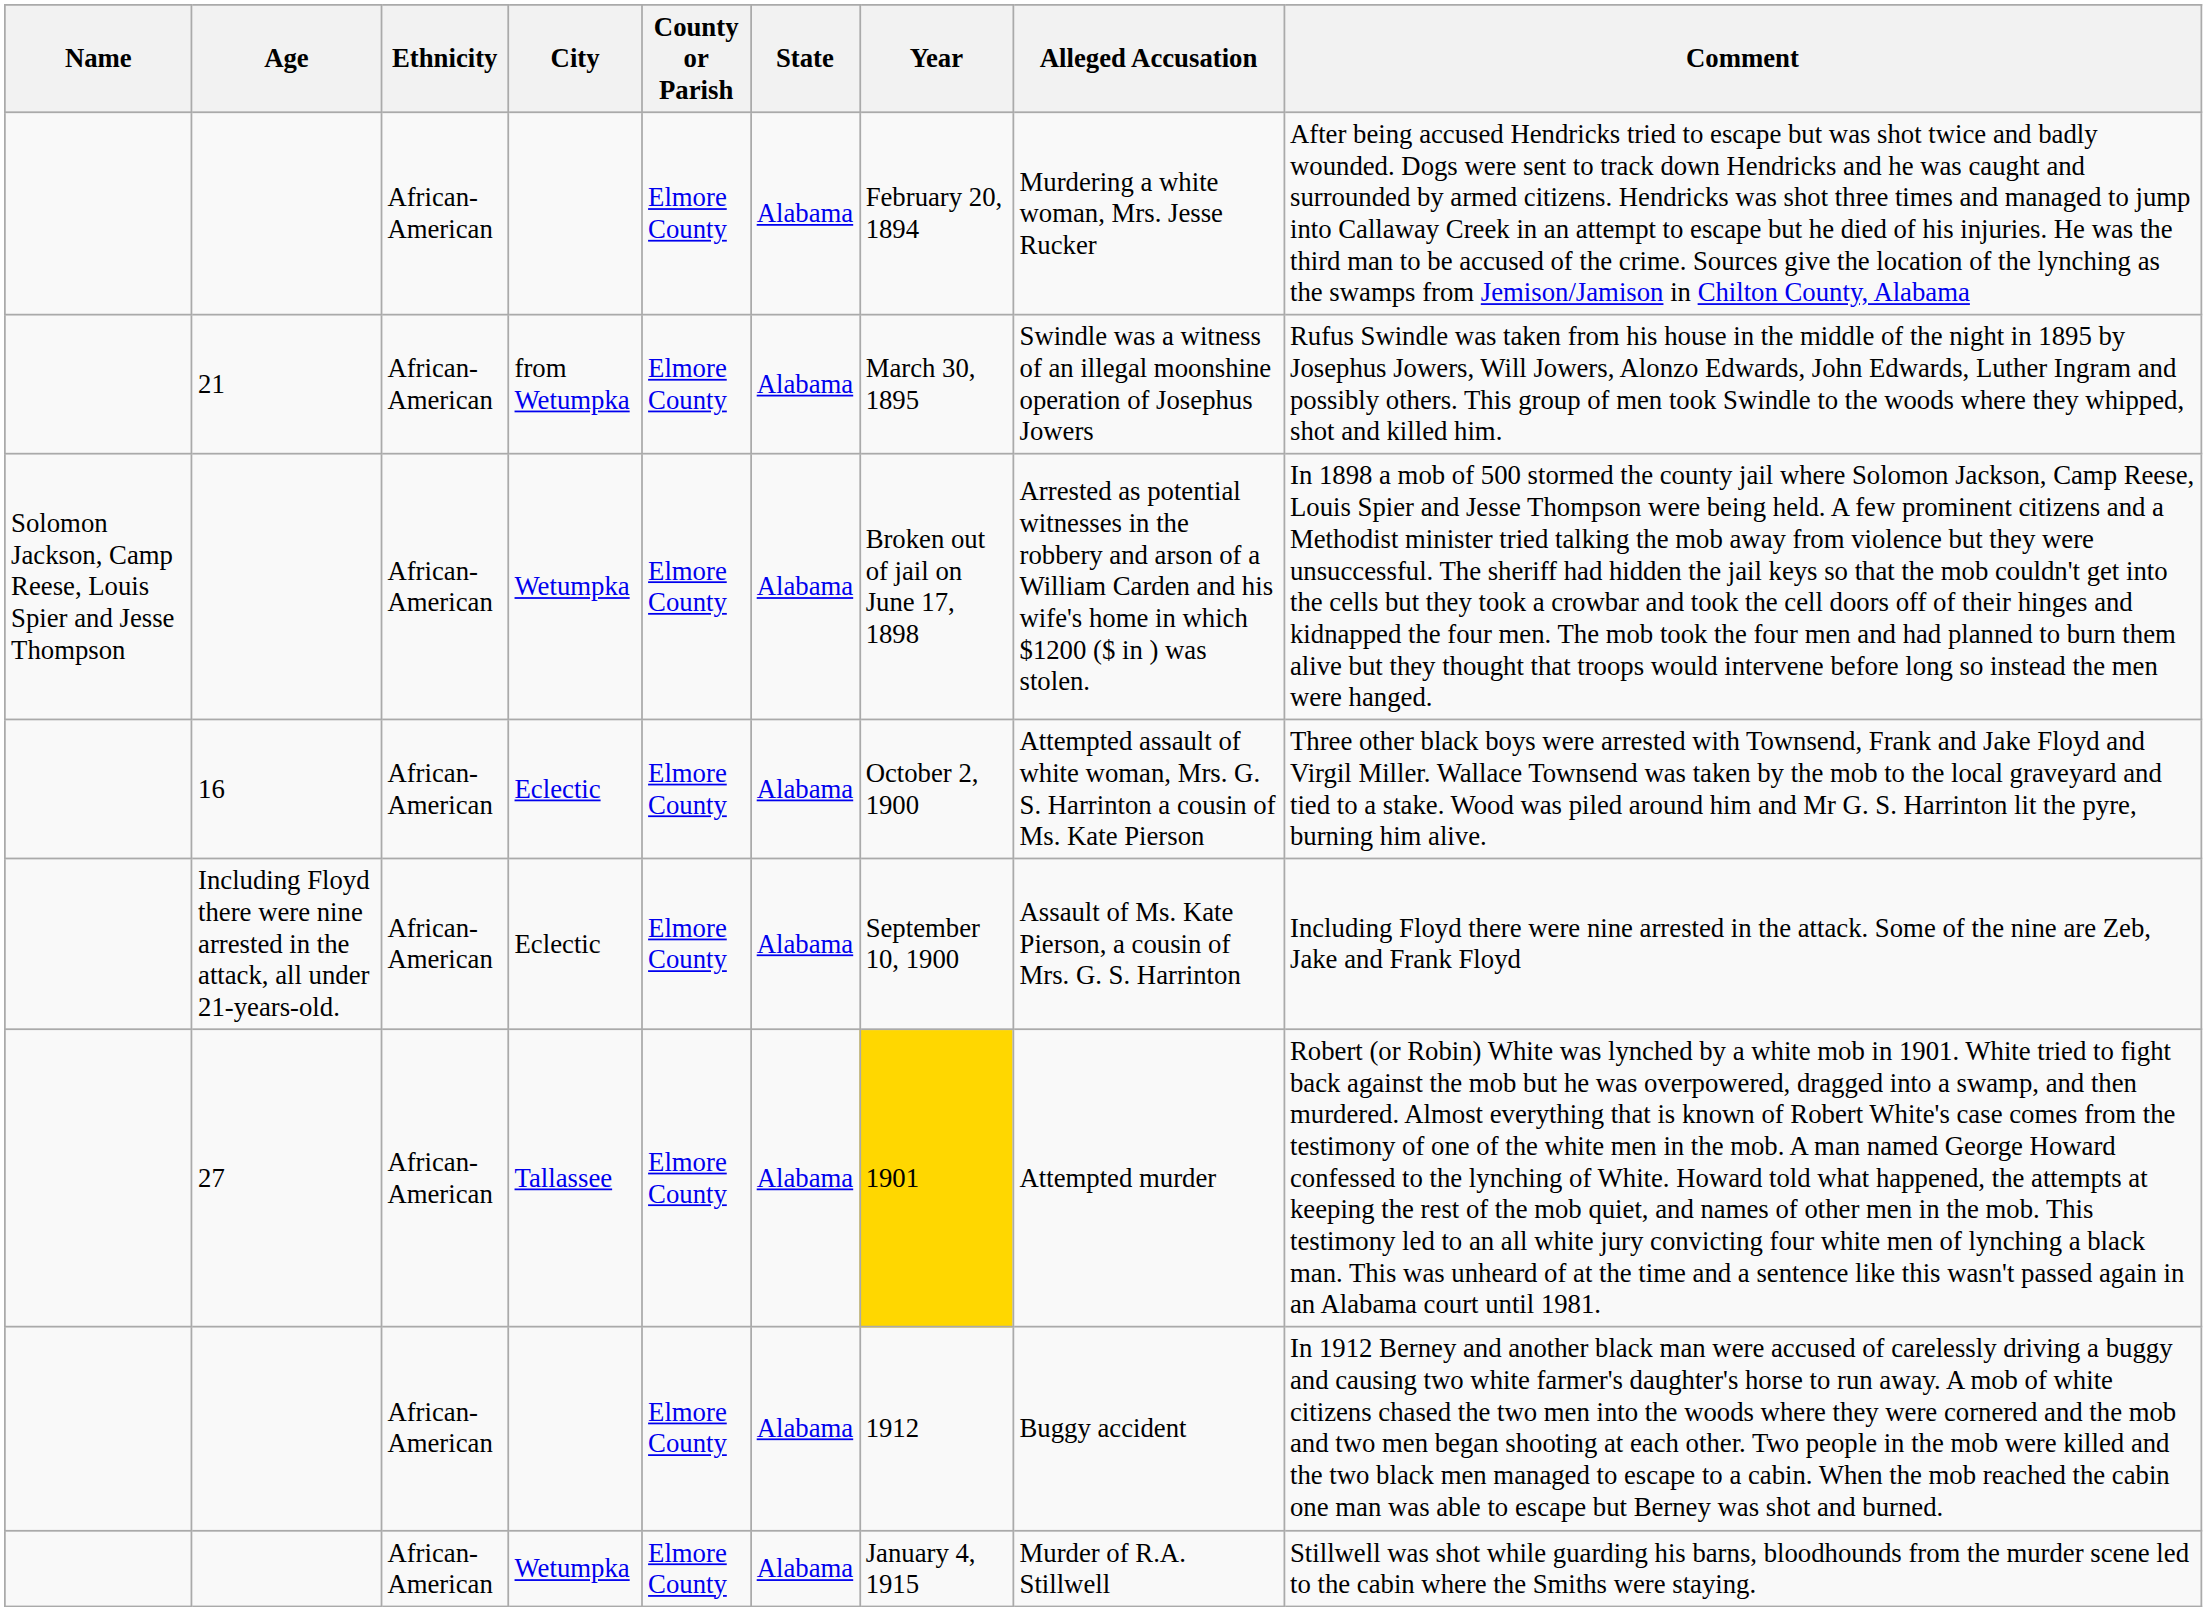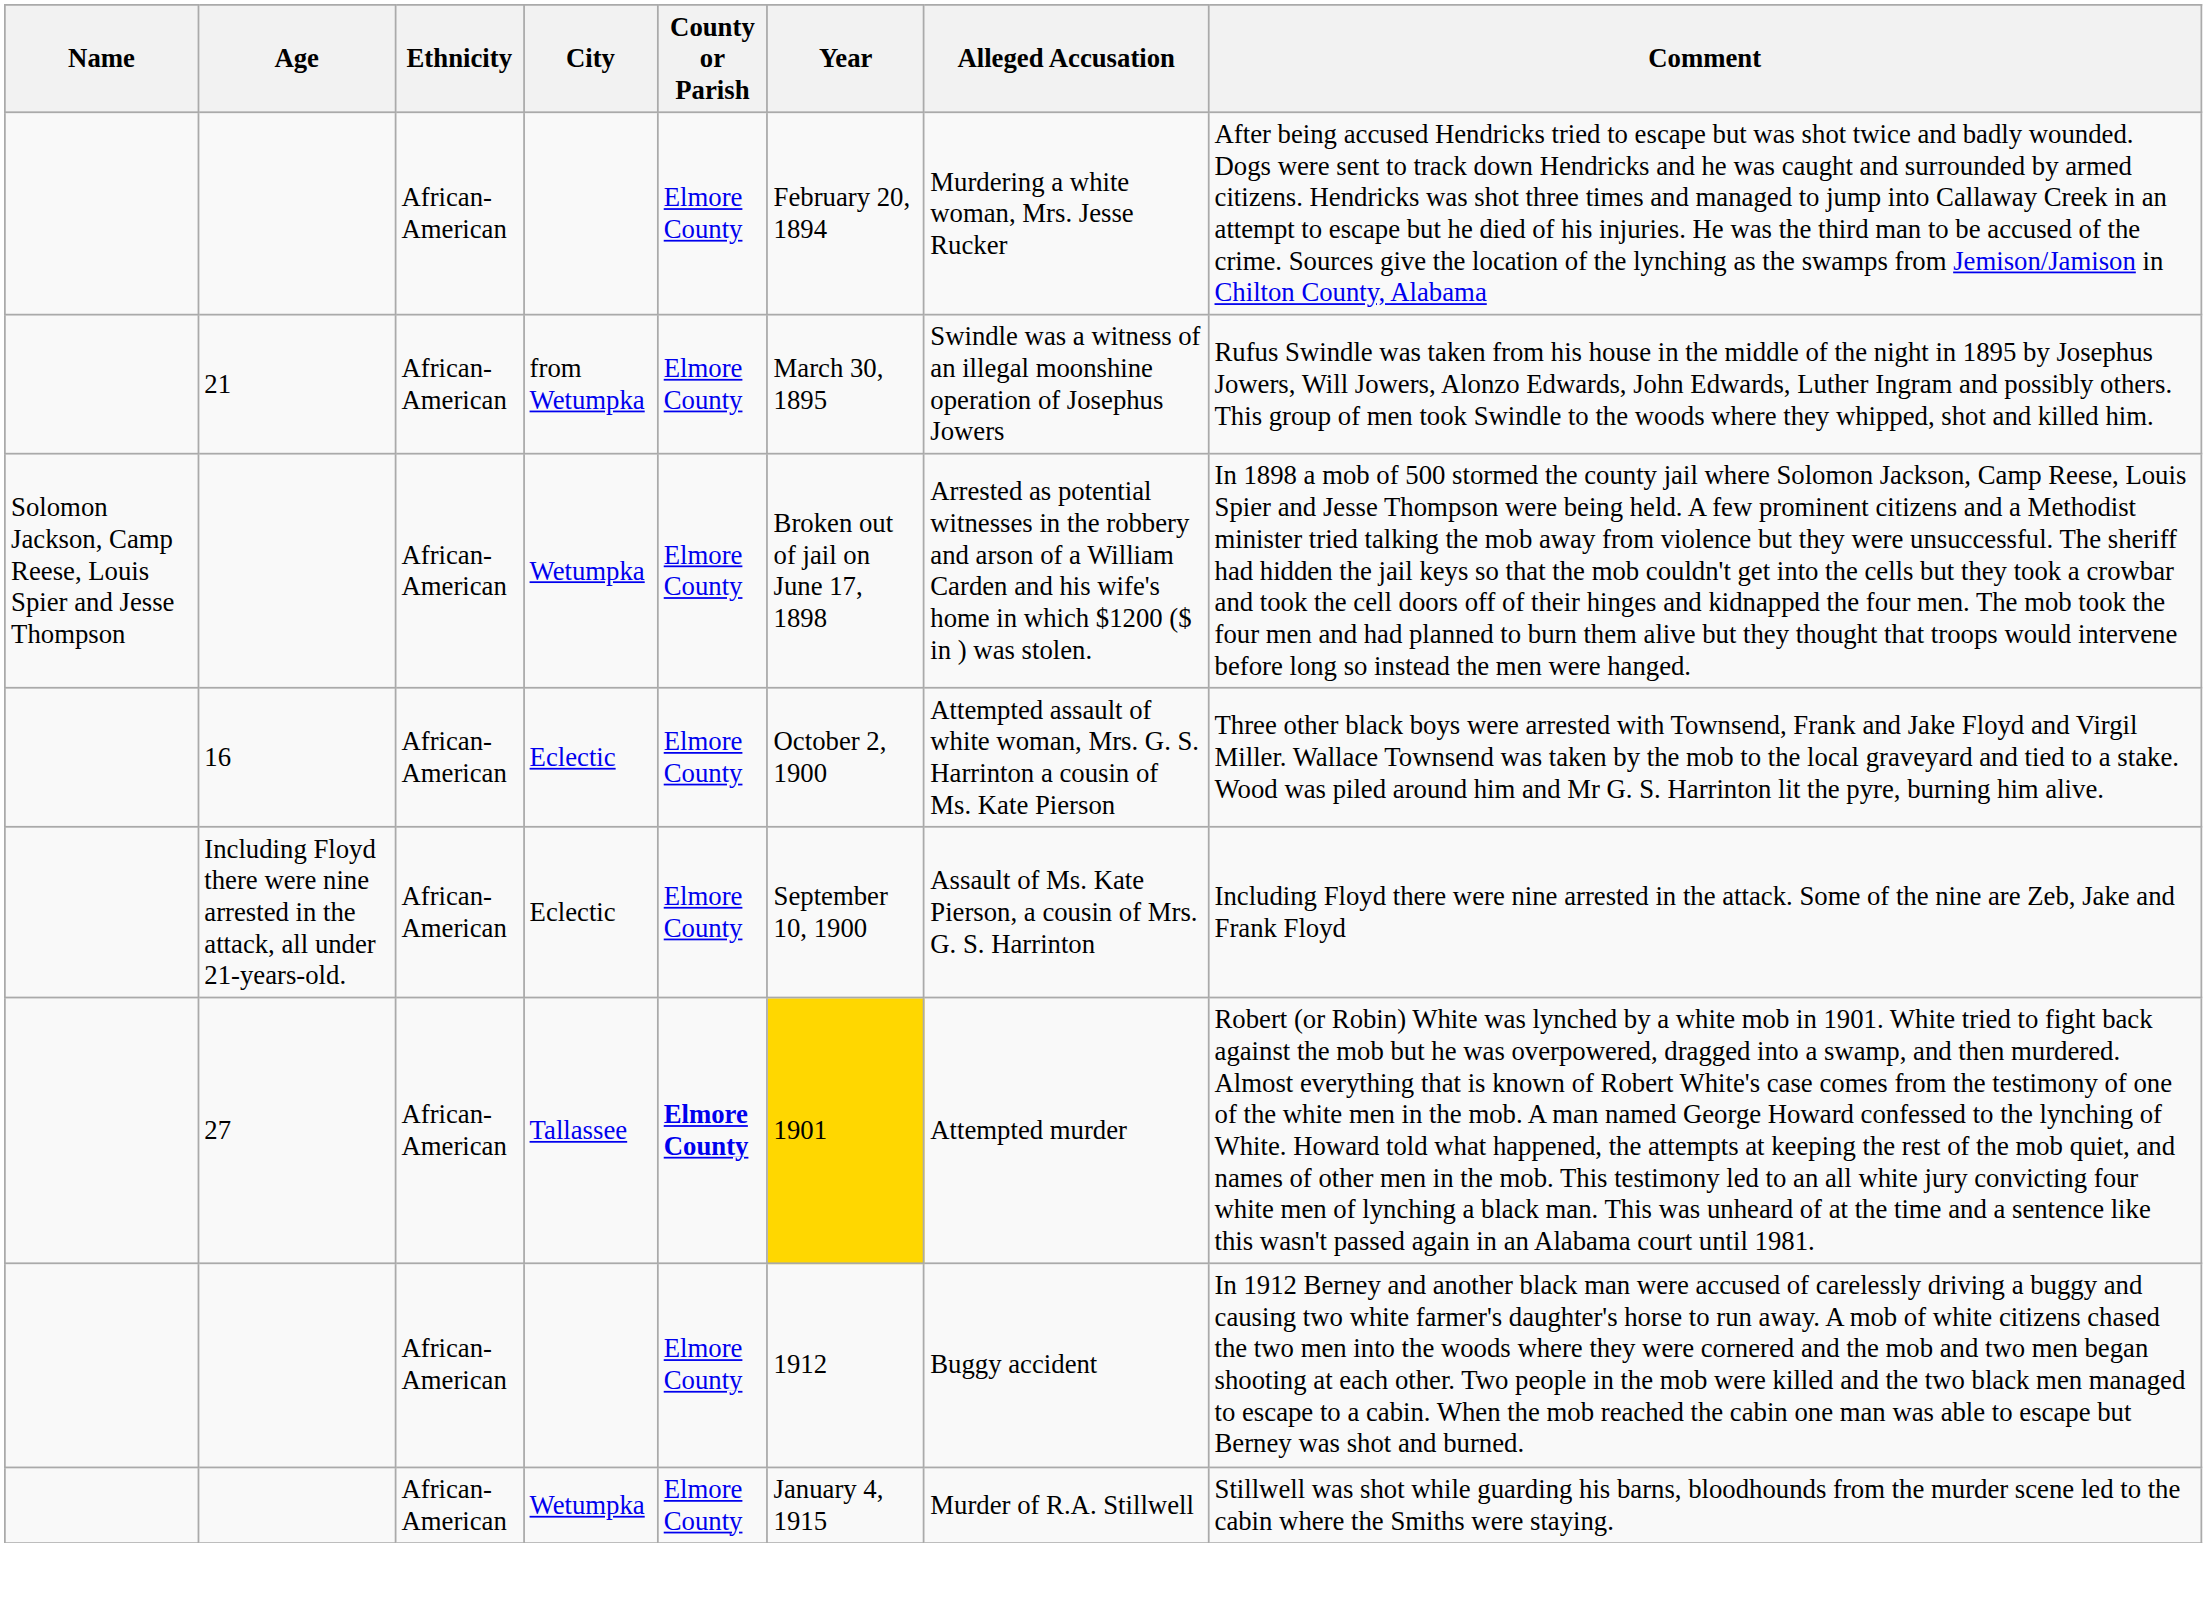 <table class="wikitable sortable" style="font-size: 95%">
 <tr>
 <th>Name</th>
 <th>Age</th>
 <th>Ethnicity</th>
 <th>City</th>
 <th>County or Parish</th>
-<th>State</th>
 <th>Year</th>
 <th>Alleged Accusation</th>
 <th>Comment</th>
 </tr>
 <tr>
 <td></td>
 <td></td>
 <td>African-American</td>
 <td></td>
 <td><a href='#'>Elmore County</a></td>
-<td><a href='#'>Alabama</a></td>
 <td>February 20, 1894</td>
 <td>Murdering a white woman, Mrs. Jesse Rucker</td>
 <td>After being accused Hendricks tried to escape but was shot twice and badly wounded. Dogs were sent to track down Hendricks and he was caught and surrounded by armed citizens. Hendricks was shot three times and managed to jump into Callaway Creek in an attempt to escape but he died of his injuries. He was the third man to be accused of the crime. Sources give the location of the lynching as the swamps  from <a href='#'>Jemison/Jamison</a> in <a href='#'>Chilton County, Alabama</a> </td>
 </tr>
 <tr>
 <td></td>
 <td>21</td>
 <td>African-American</td>
 <td> from <a href='#'>Wetumpka</a></td>
 <td><a href='#'>Elmore County</a></td>
-<td><a href='#'>Alabama</a></td>
 <td>March 30, 1895</td>
 <td>Swindle was a witness of an illegal moonshine operation of Josephus Jowers</td>
 <td>Rufus Swindle was taken from his house in the middle of the night in 1895 by Josephus Jowers, Will Jowers, Alonzo Edwards, John Edwards, Luther Ingram and possibly others. This group of men took Swindle to the woods where they whipped, shot and killed him. </td>
 </tr>
 <tr>
 <td>Solomon Jackson, Camp Reese, Louis Spier and Jesse Thompson</td>
 <td></td>
 <td>African-American</td>
 <td><a href='#'>Wetumpka</a></td>
 <td><a href='#'>Elmore County</a></td>
-<td><a href='#'>Alabama</a></td>
 <td>Broken out of jail on June 17, 1898</td>
 <td>Arrested as potential witnesses in the robbery and arson of a William Carden and his wife's home in which $1200 ($ in ) was stolen.</td>
 <td>In 1898 a mob of 500 stormed the county jail where Solomon Jackson, Camp Reese, Louis Spier and Jesse Thompson were being held. A few prominent citizens and a Methodist minister tried talking the mob away from violence but they were unsuccessful. The sheriff had hidden the jail keys so that the mob couldn't get into the cells but they took a crowbar and took the cell doors off of their hinges and kidnapped the four men. The mob took the four men and had planned to burn them alive but they thought that troops would intervene before long so instead the men were hanged.  </td>
 </tr>
 <tr>
 <td></td>
 <td>16</td>
 <td>African-American</td>
 <td><a href='#'>Eclectic</a></td>
 <td><a href='#'>Elmore County</a></td>
-<td><a href='#'>Alabama</a></td>
 <td>October 2, 1900</td>
 <td>Attempted assault of white woman, Mrs. G. S. Harrinton a cousin of Ms. Kate Pierson</td>
 <td>Three other black boys were arrested with Townsend, Frank and Jake Floyd and Virgil Miller. Wallace Townsend was taken by the mob to the local graveyard and tied to a stake. Wood was piled around him and Mr G. S. Harrinton lit the pyre, burning him alive. </td>
 </tr>
 <tr>
 <td></td>
 <td>Including Floyd there were nine arrested in the attack, all under 21-years-old.</td>
 <td>African-American</td>
 <td>Eclectic</td>
 <td><a href='#'>Elmore County</a></td>
-<td><a href='#'>Alabama</a></td>
 <td>September 10, 1900</td>
 <td>Assault of Ms. Kate Pierson, a cousin of Mrs. G. S. Harrinton</td>
 <td>Including Floyd there were nine arrested in the attack. Some of the nine are Zeb, Jake and Frank Floyd  </td>
 </tr>
 <tr>
 <td></td>
 <td>27</td>
 <td>African-American</td>
 <td><a href='#'>Tallassee</a></td>
-<td><a href='#'>Elmore County</a></td>
-<td><a href='#'>Alabama</a></td>
+<td><strong><a href='#'>Elmore County</a></strong></td>
 <td style="background: gold;">1901</td>
 <td>Attempted murder</td>
 <td>Robert (or Robin) White was lynched by a white mob in 1901.  White tried to fight back against the mob but he was overpowered, dragged into a swamp, and then murdered. Almost everything that is known of Robert White's case comes from the testimony of one of the white men in the mob. A man named George Howard confessed to the lynching of White. Howard told what happened, the attempts at keeping the rest of the mob quiet, and names of other men in the mob. This testimony led to an all white jury convicting four white men of lynching a black man. This was unheard of at the time and a sentence like this wasn't passed again in an Alabama court until 1981.</td>
 </tr>
 <tr>
 <td></td>
 <td></td>
 <td>African-American</td>
 <td></td>
 <td><a href='#'>Elmore County</a></td>
-<td><a href='#'>Alabama</a></td>
 <td>1912</td>
 <td>Buggy accident</td>
 <td>In 1912 Berney and another black man were accused of carelessly driving a buggy and causing two white farmer's daughter's horse to run away. A mob of white citizens chased the two men into the woods where they were cornered and the mob and two men began shooting at each other. Two people in the mob were killed and the two black men managed to escape to a cabin. When the mob reached the cabin one man was able to escape but Berney was shot and burned.</td>
 </tr>
 <tr>
 <td></td>
 <td></td>
 <td>African-American</td>
 <td><a href='#'>Wetumpka</a></td>
 <td><a href='#'>Elmore County</a></td>
-<td><a href='#'>Alabama</a></td>
 <td>January 4, 1915</td>
 <td>Murder of R.A. Stillwell</td>
 <td>Stillwell was shot while guarding his barns, bloodhounds from the murder scene led to the cabin where the Smiths were staying. </td>
 </tr>
 </table>
